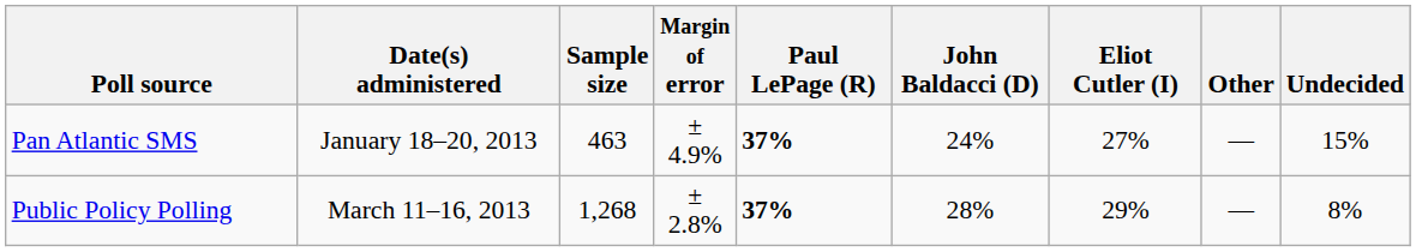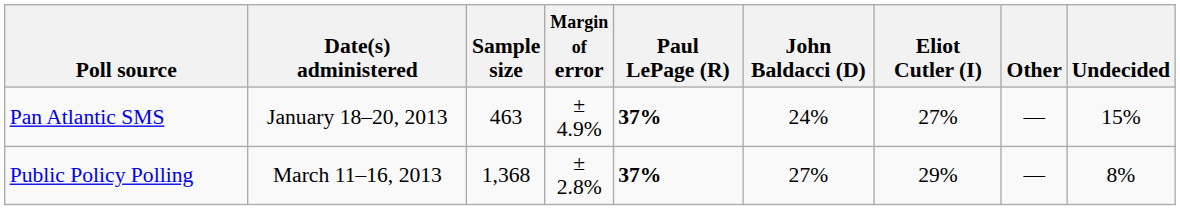 <table class="wikitable">
 <tr valign= bottom>
 <th style="width:210px;">Poll source</th>
 <th style="width:175px;">Date(s)<br>administered</th>
 <th class=small>Sample<br>size</th>
 <th><small>Margin of</small><br>error</th>
 <th style="width:100px;">Paul<br>LePage (R)</th>
 <th style="width:100px;">John<br>Baldacci (D)</th>
 <th style="width:100px;">Eliot<br>Cutler (I)</th>
 <th>Other</th>
 <th>Undecided</th>
 </tr>
 <tr>
 <td><a href='#'>Pan Atlantic SMS</a></td>
 <td align=center>January 18–20, 2013</td>
 <td align=center>463</td>
 <td align=center>± 4.9%</td>
 <td><strong>37%</strong></td>
 <td align=center>24%</td>
 <td align=center>27%</td>
 <td align=center>—</td>
 <td align=center>15%</td>
 </tr>
 <tr>
 <td><a href='#'>Public Policy Polling</a></td>
 <td align=center>March 11–16, 2013</td>
-<td align=center>1,268</td>
+<td align=center>1,368</td>
 <td align=center>± 2.8%</td>
 <td><strong>37%</strong></td>
-<td align=center>28%</td>
+<td align=center>27%</td>
 <td align=center>29%</td>
 <td align=center>—</td>
 <td align=center>8%</td>
 </tr>
 </table>
